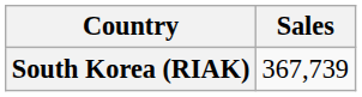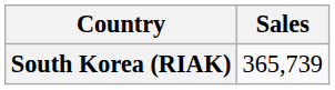 <table class="wikitable plainrowheaders" style="text-align:center">
 <tr>
 <th scope="col">Country</th>
 <th scope="col">Sales</th>
 </tr>
 <tr>
 <th scope="row">South Korea (RIAK)</th>
-<td>367,739</td>
+<td>365,739</td>
 </tr>
 </table>
